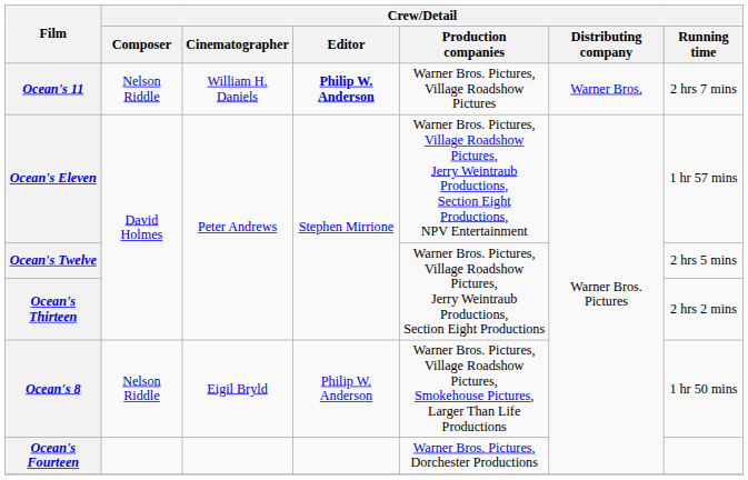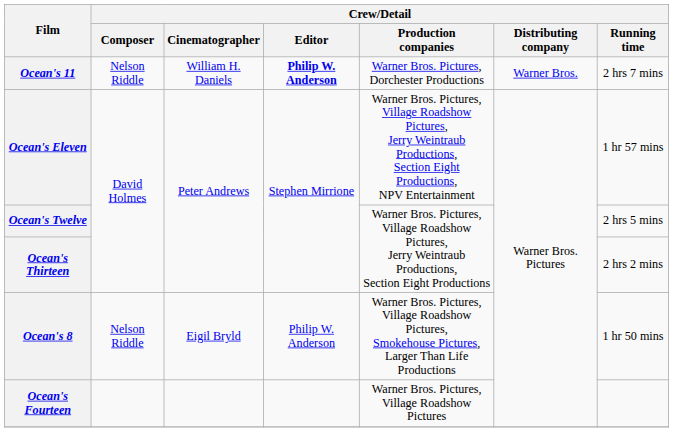 <table class="wikitable sortable" style="text-align:center; width:99%;">
 <tr>
 <th rowspan="2">Film</th>
 <th colspan="7">Crew/Detail</th>
 </tr>
 <tr>
 <th style="text-align:center;">Composer</th>
 <th style="text-align:center;">Cinematographer</th>
 <th style="text-align:center;">Editor</th>
 <th style="text-align:center;">Production <br>companies</th>
 <th style="text-align:center;">Distributing <br>company</th>
 <th style="text-align:center;">Running time</th>
 </tr>
 <tr>
 <th><em><a href='#'>Ocean's 11</a></em></th>
 <td><a href='#'>Nelson Riddle</a></td>
 <td><a href='#'>William H. Daniels</a></td>
 <td><strong><a href='#'>Philip W. Anderson</a></strong></td>
-<td>Warner Bros. Pictures, <br>Village Roadshow Pictures</td>
+<td><a href='#'>Warner Bros. Pictures</a>, <br>Dorchester Productions</td>
 <td><a href='#'>Warner Bros.</a></td>
 <td>2 hrs 7 mins</td>
 </tr>
 <tr>
 <th><em><a href='#'>Ocean's Eleven</a></em></th>
 <td rowspan="3"><a href='#'>David Holmes</a></td>
 <td rowspan="3"><a href='#'>Peter Andrews</a></td>
 <td rowspan="3"><a href='#'>Stephen Mirrione</a></td>
 <td>Warner Bros. Pictures, <br><a href='#'>Village Roadshow Pictures</a>, <br><a href='#'>Jerry Weintraub Productions</a>, <br><a href='#'>Section Eight Productions</a>, <br>NPV Entertainment</td>
 <td rowspan="5">Warner Bros. Pictures</td>
 <td>1 hr 57 mins</td>
 </tr>
 <tr>
 <th><em><a href='#'>Ocean's Twelve</a></em></th>
 <td rowspan="2">Warner Bros. Pictures, <br>Village Roadshow Pictures, <br>Jerry Weintraub Productions, <br>Section Eight Productions</td>
 <td>2 hrs 5 mins</td>
 </tr>
 <tr>
 <th><em><a href='#'>Ocean's Thirteen</a></em></th>
 <td>2 hrs 2 mins</td>
 </tr>
 <tr>
 <th><em><a href='#'>Ocean's 8</a></em></th>
 <td><a href='#'>Nelson Riddle</a></td>
 <td><a href='#'>Eigil Bryld</a></td>
 <td><a href='#'>Philip W. Anderson</a></td>
 <td>Warner Bros. Pictures, <br>Village Roadshow Pictures, <br><a href='#'>Smokehouse Pictures</a>, <br>Larger Than Life Productions</td>
 <td>1 hr 50 mins</td>
 </tr>
 <tr>
 <th><a href='#'><em>Ocean's Fourteen</em></a></th>
 <td></td>
 <td></td>
 <td></td>
-<td><a href='#'>Warner Bros. Pictures</a>, <br>Dorchester Productions</td>
+<td>Warner Bros. Pictures, <br>Village Roadshow Pictures</td>
 <td></td>
 </tr>
 <tr>
 </tr>
 </table>
